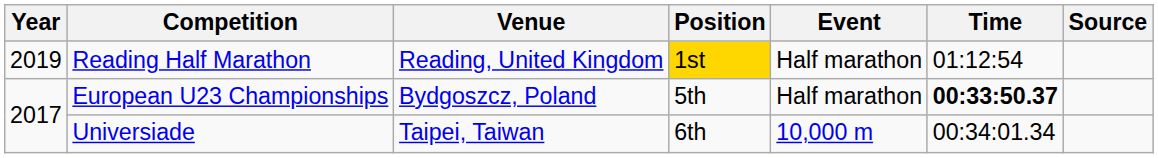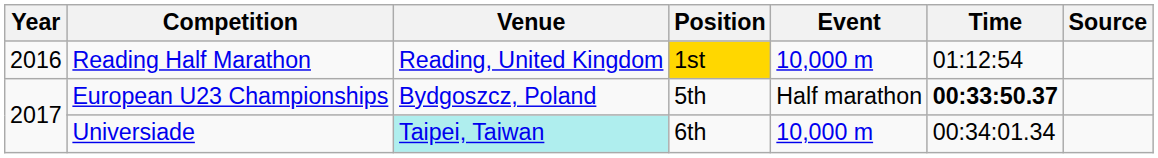 <table class="wikitable">
 <tr>
 <th>Year</th>
 <th>Competition</th>
 <th>Venue</th>
 <th>Position</th>
 <th>Event</th>
 <th>Time</th>
 <th>Source</th>
 </tr>
 <tr>
-<td>2019</td>
+<td>2016</td>
 <td><a href='#'>Reading Half Marathon</a></td>
 <td><a href='#'>Reading, United Kingdom</a></td>
 <td bgcolor="gold">1st</td>
-<td>Half marathon</td>
+<td><a href='#'>10,000 m</a></td>
 <td>01:12:54</td>
 <td></td>
 </tr>
 <tr>
 <td rowspan=2>2017</td>
 <td><a href='#'>European U23 Championships</a></td>
 <td><a href='#'>Bydgoszcz, Poland</a></td>
 <td>5th</td>
 <td>Half marathon</td>
 <td><strong>00:33:50.37</strong></td>
 <td></td>
 </tr>
 <tr>
 <td><a href='#'>Universiade</a></td>
-<td><a href='#'>Taipei, Taiwan</a></td>
+<td style="background: paleturquoise;"><a href='#'>Taipei, Taiwan</a></td>
 <td>6th</td>
 <td><a href='#'>10,000 m</a></td>
 <td>00:34:01.34</td>
 <td></td>
 </tr>
 </table>
